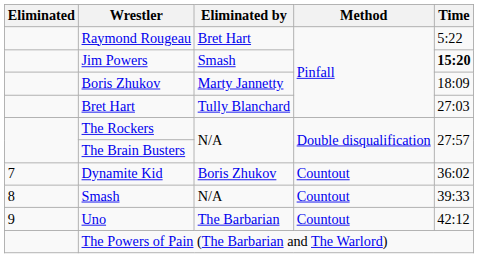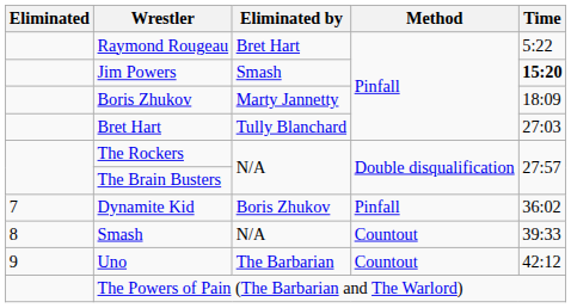 <table class="wikitable sortable">
 <tr>
 <th>Eliminated</th>
 <th>Wrestler</th>
 <th>Eliminated by</th>
 <th>Method</th>
 <th>Time</th>
 </tr>
 <tr>
 <td></td>
 <td><a href='#'>Raymond Rougeau</a></td>
 <td><a href='#'>Bret Hart</a></td>
 <td rowspan="4"><a href='#'>Pinfall</a></td>
 <td>5:22</td>
 </tr>
 <tr>
 <td></td>
 <td><a href='#'>Jim Powers</a></td>
 <td><a href='#'>Smash</a></td>
 <td><strong>15:20</strong></td>
 </tr>
 <tr>
 <td></td>
 <td><a href='#'>Boris Zhukov</a></td>
 <td><a href='#'>Marty Jannetty</a></td>
 <td>18:09</td>
 </tr>
 <tr>
 <td></td>
 <td><a href='#'>Bret Hart</a></td>
 <td><a href='#'>Tully Blanchard</a></td>
 <td>27:03</td>
 </tr>
 <tr>
 <td rowspan="2"></td>
 <td><a href='#'>The Rockers</a></td>
 <td rowspan="2">N/A</td>
 <td rowspan="2"><a href='#'>Double disqualification</a></td>
 <td rowspan="2">27:57</td>
 </tr>
 <tr>
 <td><a href='#'>The Brain Busters</a></td>
 </tr>
 <tr>
 <td>7</td>
 <td><a href='#'>Dynamite Kid</a></td>
 <td><a href='#'>Boris Zhukov</a></td>
-<td><a href='#'>Countout</a></td>
+<td><a href='#'>Pinfall</a></td>
 <td>36:02</td>
 </tr>
 <tr>
 <td>8</td>
 <td><a href='#'>Smash</a></td>
 <td>N/A</td>
 <td><a href='#'>Countout</a></td>
 <td>39:33</td>
 </tr>
 <tr>
 <td>9</td>
 <td><a href='#'>Uno</a></td>
 <td><a href='#'>The Barbarian</a></td>
 <td><a href='#'>Countout</a></td>
 <td>42:12</td>
 </tr>
 <tr>
 <td></td>
 <td colspan="4"><a href='#'>The Powers of Pain</a> (<a href='#'>The Barbarian</a> and <a href='#'>The Warlord</a>)</td>
 </tr>
 </table>
